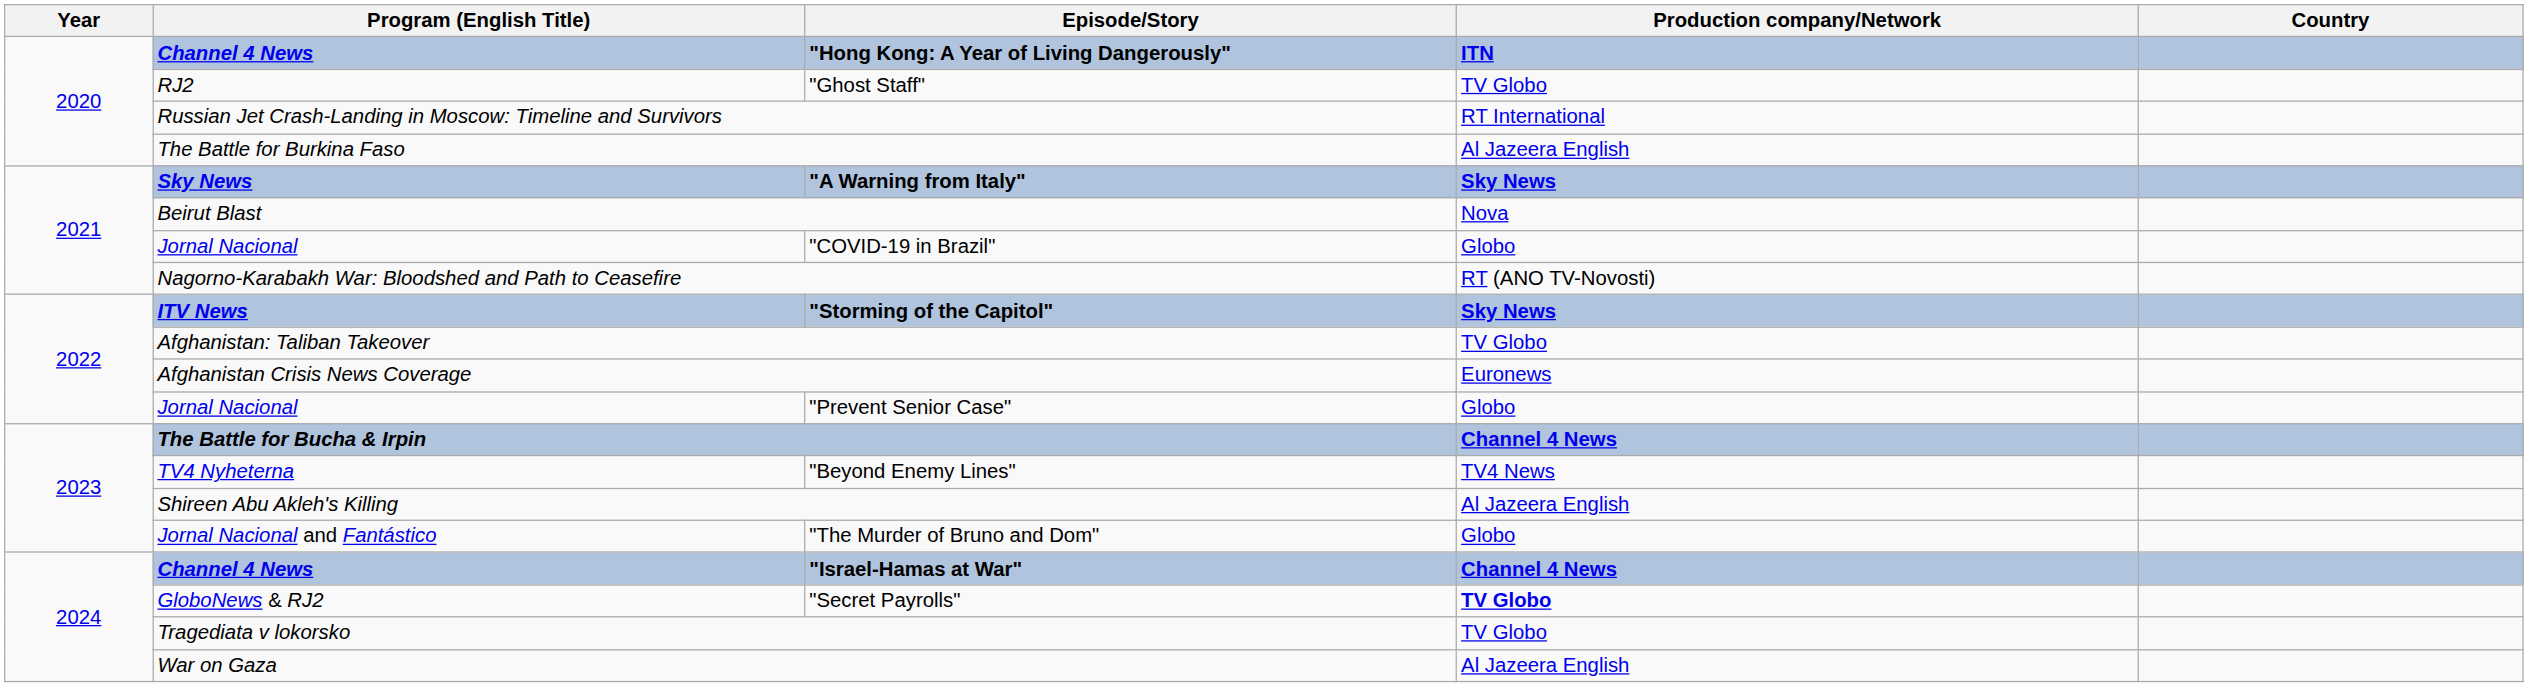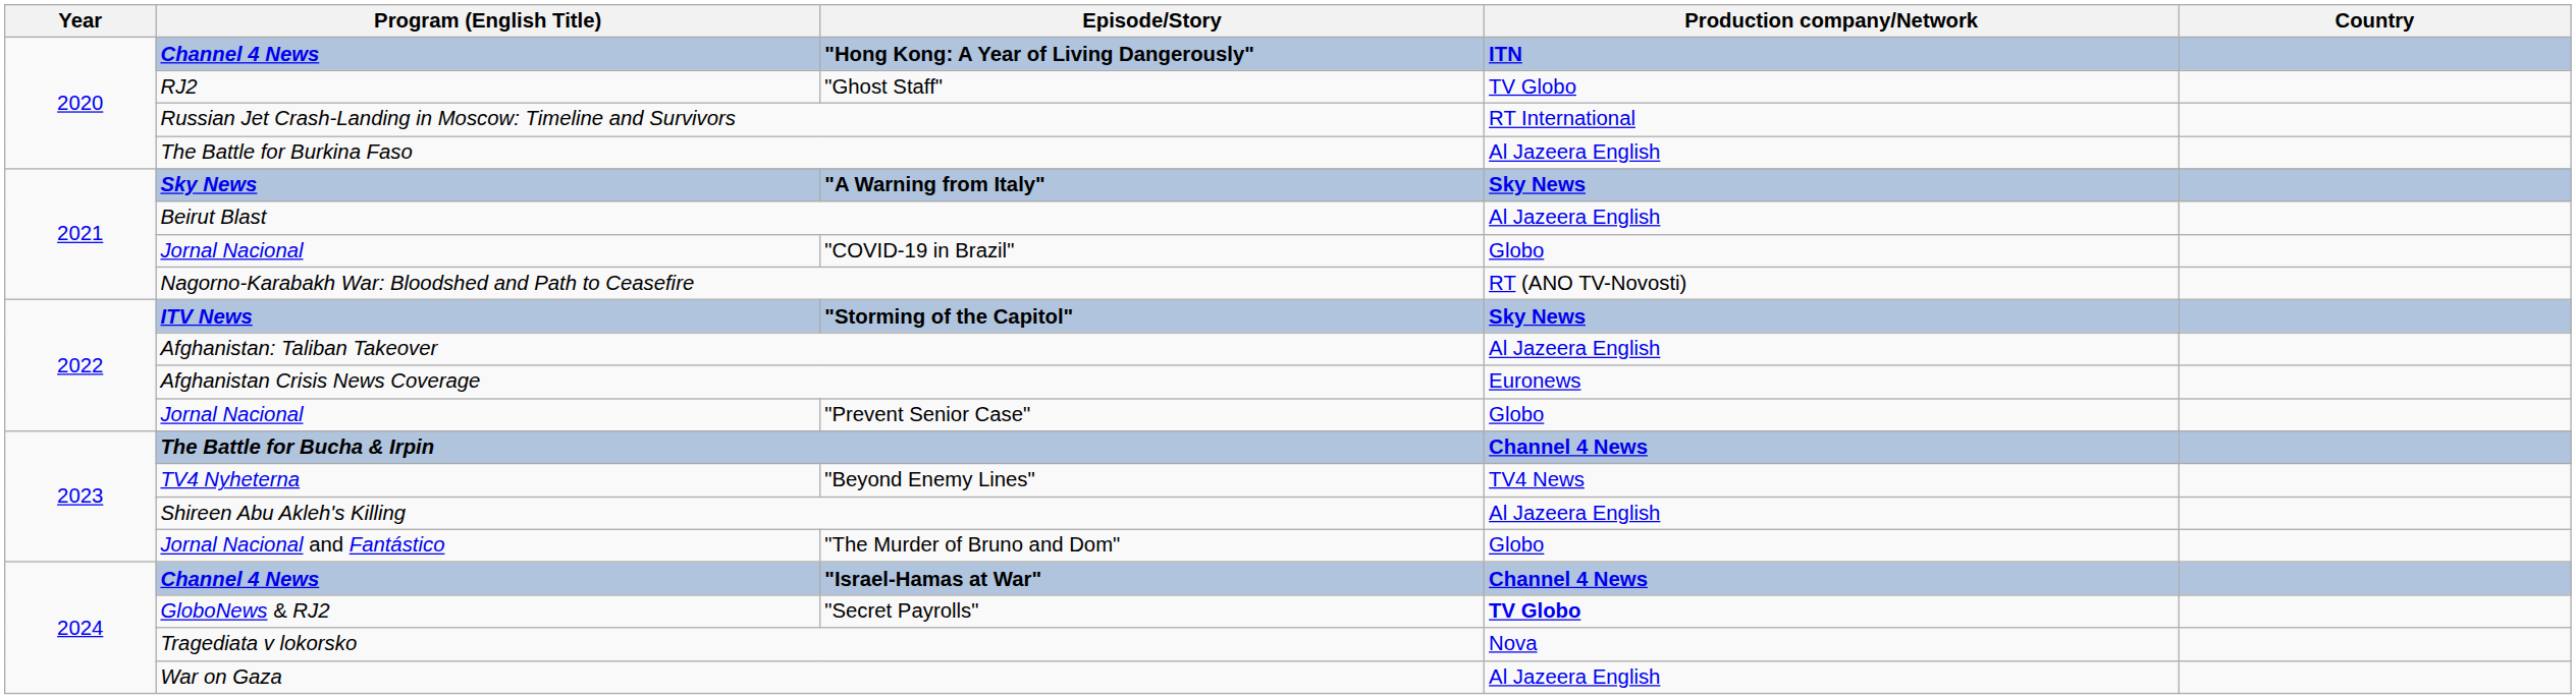 <table class="wikitable" width="100%" border="1" cellpadding="5" cellspacing="0">
 <tr>
 <th width=5%>Year</th>
 <th width=22%>Program (English Title)</th>
 <th width=22%>Episode/Story</th>
 <th width=23%><strong>Production company/Network</strong></th>
 <th width=13%><strong>Country</strong></th>
 </tr>
 <tr>
 <td rowspan="4" style="text-align:center;"><a href='#'>2020</a><br></td>
 <td style="background:#B0C4DE;"><strong><em><a href='#'>Channel 4 News</a></em></strong></td>
 <td style="background:#B0C4DE;"><strong>"Hong Kong: A Year of Living Dangerously"</strong></td>
 <td style="background:#B0C4DE;"><strong><a href='#'>ITN</a></strong></td>
 <td style="background:#B0C4DE;"><strong></strong></td>
 </tr>
 <tr>
 <td><em>RJ2</em></td>
 <td>"Ghost Staff"</td>
 <td><a href='#'>TV Globo</a></td>
 <td></td>
 </tr>
 <tr>
 <td colspan="2"><em>Russian Jet Crash-Landing in Moscow: Timeline and Survivors</em></td>
 <td><a href='#'>RT International</a></td>
 <td></td>
 </tr>
 <tr>
 <td colspan="2"><em>The Battle for Burkina Faso</em></td>
 <td><a href='#'>Al Jazeera English</a></td>
 <td></td>
 </tr>
 <tr>
 <td rowspan="4" style="text-align:center;"><a href='#'>2021</a><br></td>
 <td style="background:#B0C4DE;"><strong><em><a href='#'>Sky News</a></em></strong></td>
 <td style="background:#B0C4DE;"><strong>"A Warning from Italy"</strong></td>
 <td style="background:#B0C4DE;"><strong><a href='#'>Sky News</a></strong></td>
 <td style="background:#B0C4DE;"><strong></strong></td>
 </tr>
 <tr>
 <td colspan="2"><em>Beirut Blast</em></td>
-<td><a href='#'>Nova</a></td>
+<td><a href='#'>Al Jazeera English</a></td>
 <td></td>
 </tr>
 <tr>
 <td><em><a href='#'>Jornal Nacional</a></em></td>
 <td>"COVID-19 in Brazil"</td>
 <td><a href='#'>Globo</a></td>
 <td></td>
 </tr>
 <tr>
 <td colspan="2"><em>Nagorno-Karabakh War: Bloodshed and Path to Ceasefire</em></td>
 <td><a href='#'>RT</a> (ANO TV-Novosti)</td>
 <td></td>
 </tr>
 <tr>
 <td rowspan="4" style="text-align:center;"><a href='#'>2022</a><br></td>
 <td style="background:#B0C4DE;"><strong><em><a href='#'>ITV News</a></em></strong></td>
 <td style="background:#B0C4DE;"><strong>"Storming of the Capitol"</strong></td>
 <td style="background:#B0C4DE;"><strong><a href='#'>Sky News</a></strong></td>
 <td style="background:#B0C4DE;"><strong></strong></td>
 </tr>
 <tr>
 <td colspan="2"><em>Afghanistan: Taliban Takeover</em></td>
-<td><a href='#'>TV Globo</a></td>
+<td><a href='#'>Al Jazeera English</a></td>
 <td></td>
 </tr>
 <tr>
 <td colspan="2"><em>Afghanistan Crisis News Coverage</em></td>
 <td><a href='#'>Euronews</a></td>
 <td></td>
 </tr>
 <tr>
 <td><em><a href='#'>Jornal Nacional</a></em></td>
 <td>"Prevent Senior Case"</td>
 <td><a href='#'>Globo</a></td>
 <td></td>
 </tr>
 <tr>
 <td rowspan="4" style="text-align:center;"><a href='#'>2023</a><br></td>
 <td style="background:#B0C4DE;" colspan="2"><strong><em>The Battle for Bucha & Irpin</em></strong></td>
 <td style="background:#B0C4DE;"><strong><a href='#'>Channel 4 News</a></strong></td>
 <td style="background:#B0C4DE;"><strong></strong></td>
 </tr>
 <tr>
 <td><em><a href='#'>TV4 Nyheterna</a></em></td>
 <td>"Beyond Enemy Lines"</td>
 <td><a href='#'>TV4 News</a></td>
 <td></td>
 </tr>
 <tr>
 <td colspan="2"><em>Shireen Abu Akleh's Killing</em></td>
 <td><a href='#'>Al Jazeera English</a></td>
 <td></td>
 </tr>
 <tr>
 <td><em><a href='#'>Jornal Nacional</a></em> and <em><a href='#'>Fantástico</a></em></td>
 <td>"The Murder of Bruno and Dom"</td>
 <td><a href='#'>Globo</a></td>
 <td></td>
 </tr>
 <tr>
 <td rowspan="4" style="text-align:center;"><a href='#'>2024</a><br></td>
 <td style="background:#B0C4DE;"><strong><em><a href='#'>Channel 4 News</a></em></strong></td>
 <td style="background:#B0C4DE;"><strong>"Israel-Hamas at War"</strong></td>
 <td style="background:#B0C4DE;"><strong><a href='#'>Channel 4 News</a></strong></td>
 <td style="background:#B0C4DE;"><strong></strong></td>
 </tr>
 <tr>
 <td><em><a href='#'>GloboNews</a></em> & <em>RJ2</em></td>
 <td>"Secret Payrolls"</td>
 <td><strong><a href='#'>TV Globo</a></strong></td>
 <td></td>
 </tr>
 <tr>
 <td colspan="2"><em>Tragediata v lokorsko</em></td>
-<td><a href='#'>TV Globo</a></td>
+<td><a href='#'>Nova</a></td>
 <td></td>
 </tr>
 <tr>
 <td colspan="2"><em>War on Gaza</em></td>
 <td><a href='#'>Al Jazeera English</a></td>
 <td></td>
 </tr>
 </table>
